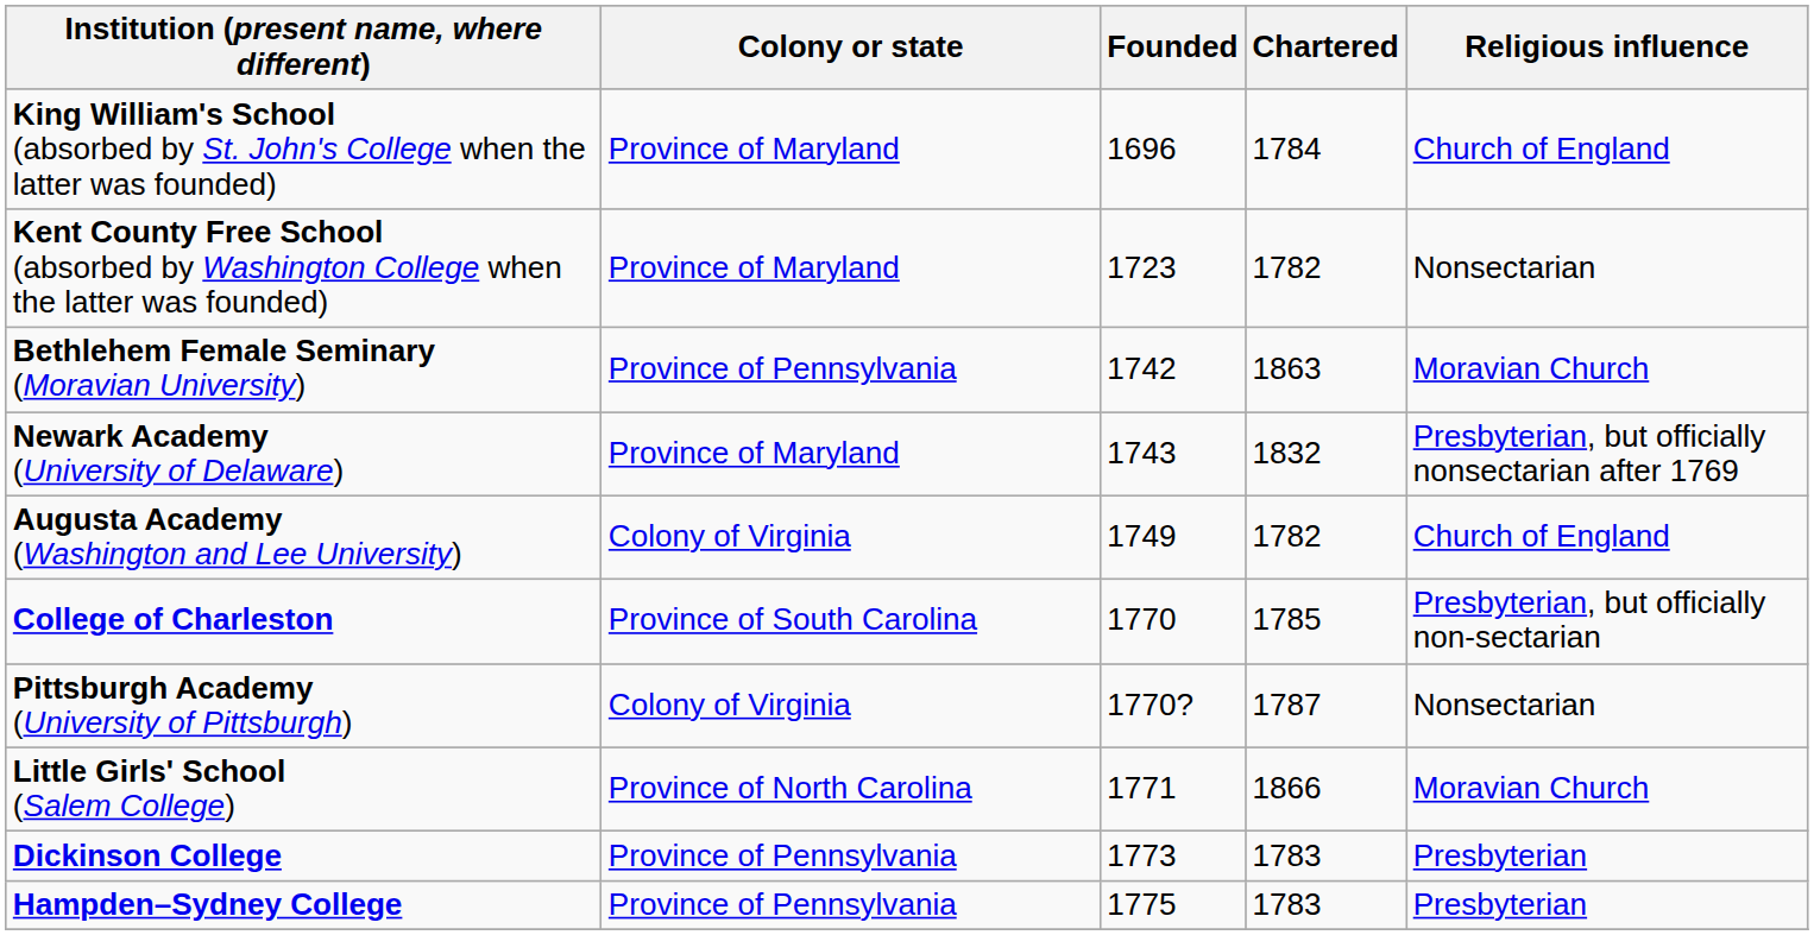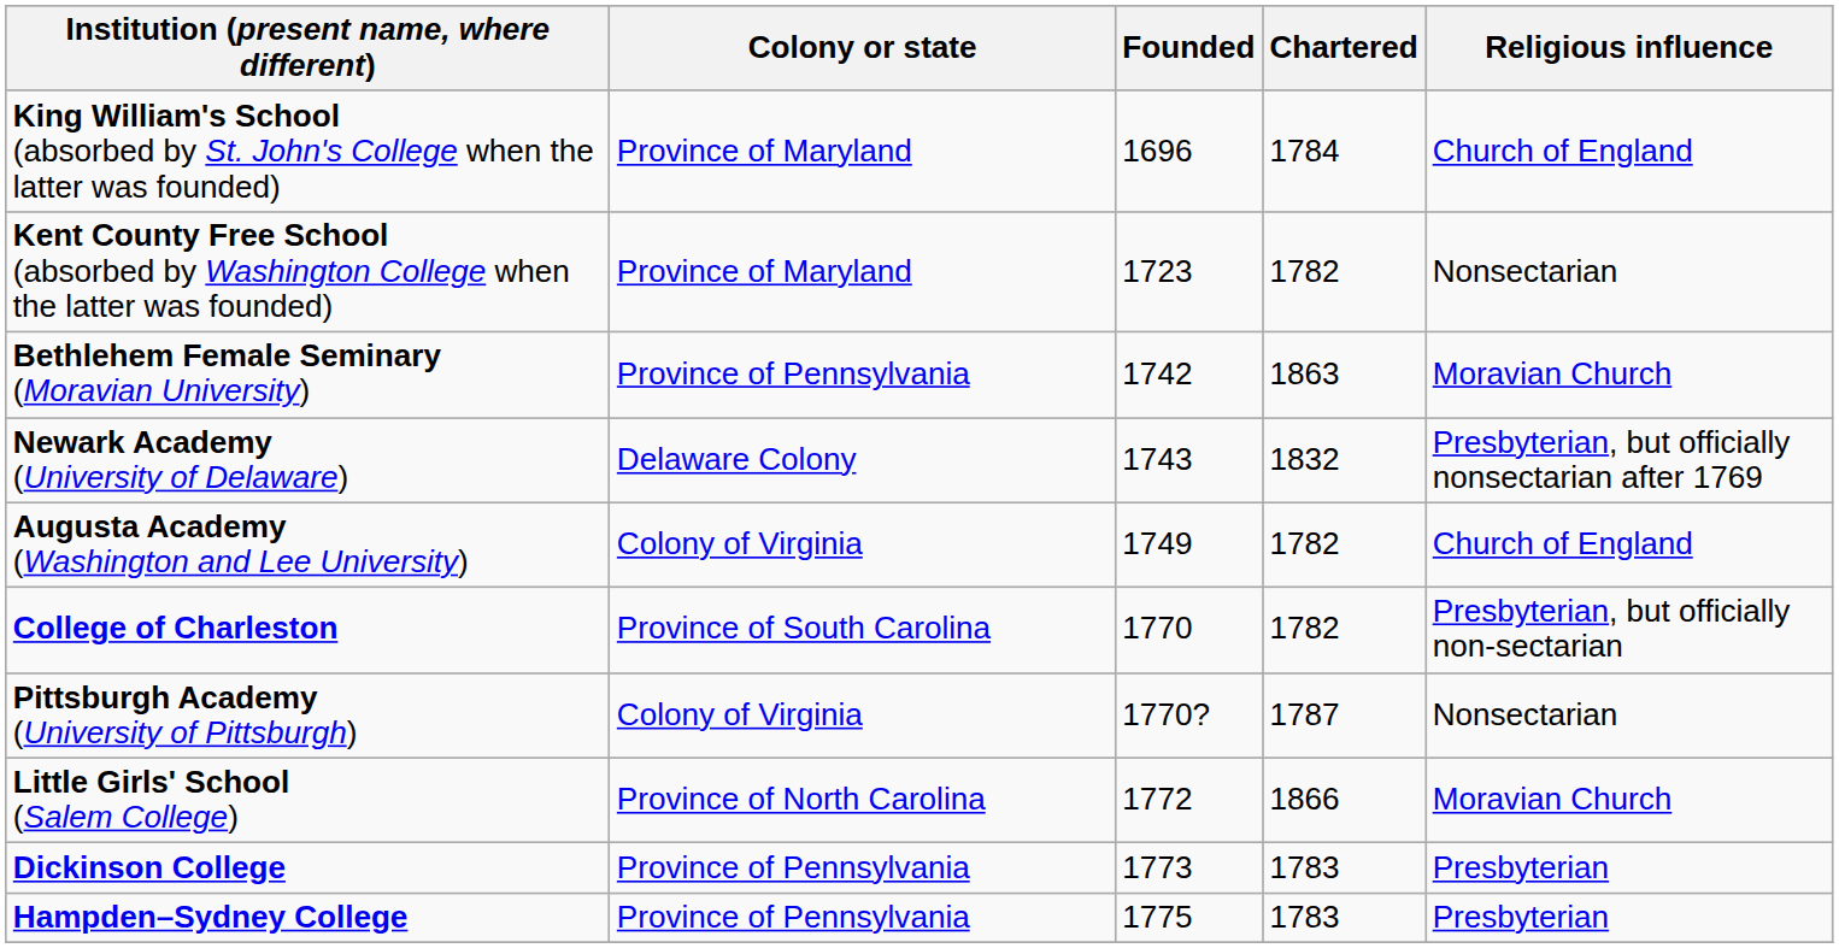 <table class="wikitable sortable">
 <tr style="background:#ccc;">
 <th style="width:300px;">Institution (<em>present name, where different</em>)</th>
 <th style="width:250px;">Colony or state</th>
 <th width="50">Founded</th>
 <th width="50">Chartered</th>
 <th style="width:200px;">Religious influence</th>
 </tr>
 <tr>
 <td><strong>King William's School</strong><br>(absorbed by<em> <a href='#'>St. John's College</a> </em>when the latter was founded)</td>
 <td><a href='#'>Province of Maryland</a></td>
 <td>1696</td>
 <td>1784</td>
 <td><a href='#'>Church of England</a></td>
 </tr>
 <tr>
 <td><strong>Kent County Free School</strong><br> (absorbed by <em><a href='#'>Washington College</a></em> when the latter was founded)</td>
 <td><a href='#'>Province of Maryland</a></td>
 <td>1723</td>
 <td>1782</td>
 <td>Nonsectarian</td>
 </tr>
 <tr>
 <td><strong>Bethlehem Female Seminary</strong><br> (<em><a href='#'>Moravian University</a></em>)</td>
 <td><a href='#'>Province of Pennsylvania</a></td>
 <td>1742</td>
 <td>1863</td>
 <td><a href='#'>Moravian Church</a></td>
 </tr>
 <tr>
 <td><strong>Newark Academy</strong><br>(<em><a href='#'>University of Delaware</a></em>)</td>
-<td><a href='#'>Province of Maryland</a></td>
+<td><a href='#'>Delaware Colony</a></td>
 <td>1743</td>
 <td>1832</td>
 <td><a href='#'>Presbyterian</a>, but officially nonsectarian after 1769</td>
 </tr>
 <tr>
 <td><strong>Augusta Academy</strong><br> (<em><a href='#'>Washington and Lee University</a></em>)</td>
 <td><a href='#'>Colony of Virginia</a></td>
 <td>1749</td>
 <td>1782</td>
 <td><a href='#'>Church of England</a></td>
 </tr>
 <tr>
 <td><strong><a href='#'>College of Charleston</a></strong></td>
 <td><a href='#'>Province of South Carolina</a></td>
 <td>1770</td>
-<td>1785</td>
+<td>1782</td>
 <td><a href='#'>Presbyterian</a>, but officially non-sectarian</td>
 </tr>
 <tr>
 <td><strong>Pittsburgh Academy</strong> <br> (<em><a href='#'>University of Pittsburgh</a></em>)<br></td>
 <td><a href='#'>Colony of Virginia</a></td>
 <td>1770?</td>
 <td>1787</td>
 <td>Nonsectarian</td>
 </tr>
 <tr>
 <td><strong>Little Girls' School</strong> <br> (<em><a href='#'>Salem College</a></em>)</td>
 <td><a href='#'>Province of North Carolina</a></td>
-<td>1771</td>
+<td>1772</td>
 <td>1866</td>
 <td><a href='#'>Moravian Church</a></td>
 </tr>
 <tr>
 <td><strong><a href='#'>Dickinson College</a></strong></td>
 <td><a href='#'>Province of Pennsylvania</a></td>
 <td>1773</td>
 <td>1783</td>
 <td><a href='#'>Presbyterian</a></td>
 </tr>
 <tr>
 <td><strong><a href='#'>Hampden–Sydney College</a></strong></td>
 <td><a href='#'>Province of Pennsylvania</a></td>
 <td>1775</td>
 <td>1783</td>
 <td><a href='#'>Presbyterian</a></td>
 </tr>
 <tr>
 </tr>
 </table>
